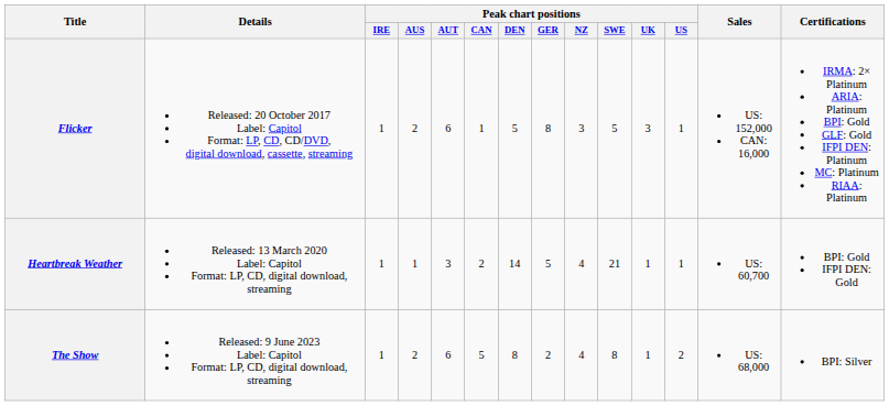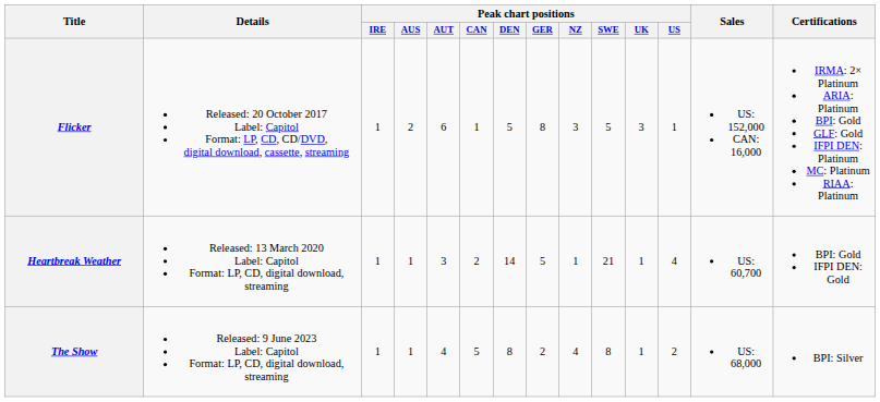 <table class="wikitable plainrowheaders" style="text-align:center">
 <tr>
 <th scope="col" rowspan="2" style="width:12em;">Title</th>
 <th scope="col" rowspan="2" style="width:19em;">Details</th>
 <th scope="col" colspan="10">Peak chart positions</th>
 <th scope="col" rowspan="2">Sales</th>
 <th scope="col" rowspan="2">Certifications</th>
 </tr>
 <tr>
 <th scope="col" style="width:3em;font-size:85%;"><a href='#'>IRE</a><br></th>
 <th scope="col" style="width:3em;font-size:85%;"><a href='#'>AUS</a><br></th>
 <th scope="col" style="width:3em;font-size:85%;"><a href='#'>AUT</a><br></th>
 <th scope="col" style="width:3em;font-size:85%;"><a href='#'>CAN</a><br></th>
 <th scope="col" style="width:3em;font-size:85%;"><a href='#'>DEN</a><br></th>
 <th scope="col" style="width:3em;font-size:85%;"><a href='#'>GER</a><br></th>
 <th scope="col" style="width:3em;font-size:85%;"><a href='#'>NZ</a><br></th>
 <th scope="col" style="width:3em;font-size:85%;"><a href='#'>SWE</a><br></th>
 <th scope="col" style="width:3em;font-size:85%;"><a href='#'>UK</a><br></th>
 <th scope="col" style="width:3em;font-size:85%;"><a href='#'>US</a><br></th>
 </tr>
 <tr>
 <th scope="row"><em><a href='#'>Flicker</a></em></th>
 <td><br><ul><li>Released: 20 October 2017</li><li>Label: <a href='#'>Capitol</a></li><li>Format: <a href='#'>LP</a>, <a href='#'>CD</a>, CD/<a href='#'>DVD</a>,<br><a href='#'>digital download</a>, <a href='#'>cassette</a>, <a href='#'>streaming</a></li></ul></td>
 <td>1</td>
 <td>2</td>
 <td>6</td>
 <td>1</td>
 <td>5</td>
 <td>8</td>
 <td>3</td>
 <td>5</td>
 <td>3</td>
 <td>1</td>
 <td><br><ul><li>US: 152,000</li><li>CAN: 16,000</li></ul></td>
 <td><br><ul><li><a href='#'>IRMA</a>: 2× Platinum</li><li><a href='#'>ARIA</a>: Platinum</li><li><a href='#'>BPI</a>: Gold</li><li><a href='#'>GLF</a>: Gold</li><li><a href='#'>IFPI DEN</a>: Platinum</li><li><a href='#'>MC</a>: Platinum</li><li><a href='#'>RIAA</a>: Platinum</li></ul></td>
 </tr>
 <tr>
 <th scope="row"><em><a href='#'>Heartbreak Weather</a></em></th>
 <td><br><ul><li>Released: 13 March 2020</li><li>Label: Capitol</li><li>Format: LP, CD, digital download, streaming</li></ul></td>
 <td>1</td>
 <td>1</td>
 <td>3</td>
 <td>2</td>
 <td>14</td>
 <td>5</td>
-<td>4</td>
+<td>1</td>
 <td>21</td>
 <td>1</td>
-<td>1</td>
+<td>4</td>
 <td><br><ul><li>US: 60,700</li></ul></td>
 <td><br><ul><li>BPI: Gold</li><li>IFPI DEN: Gold</li></ul></td>
 </tr>
 <tr>
 <th scope="row"><em><a href='#'>The Show</a></em></th>
 <td><br><ul><li>Released: 9 June 2023</li><li>Label: Capitol</li><li>Format: LP, CD, digital download, streaming</li></ul></td>
 <td>1</td>
-<td>2</td>
-<td>6</td>
+<td>1</td>
+<td>4</td>
 <td>5</td>
 <td>8</td>
 <td>2</td>
 <td>4</td>
 <td>8</td>
 <td>1</td>
 <td>2</td>
 <td><br><ul><li>US: 68,000</li></ul></td>
 <td><br><ul><li>BPI: Silver</li></ul></td>
 </tr>
 </table>
